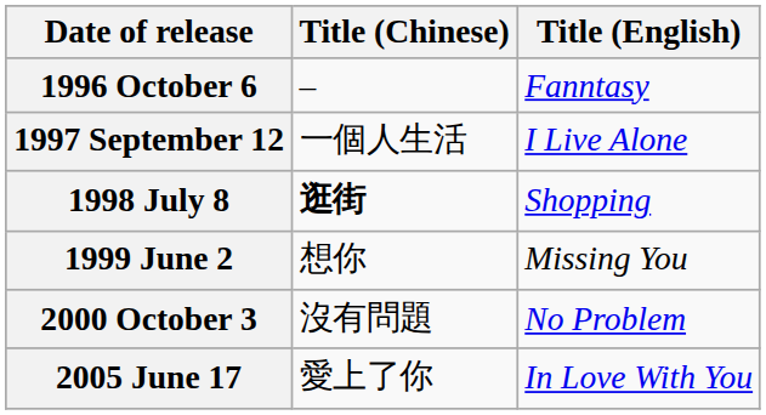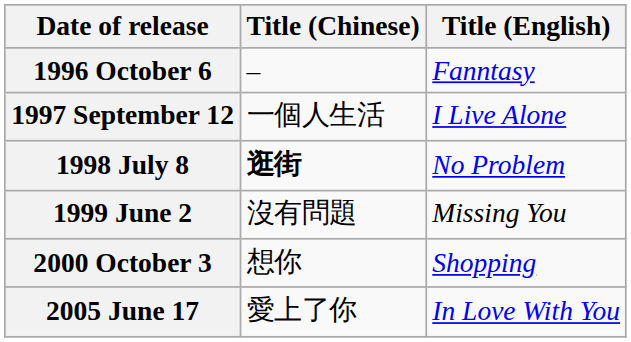 <table class="wikitable sortable">
 <tr>
 <th>Date of release</th>
 <th>Title (Chinese)</th>
 <th>Title (English)</th>
 </tr>
 <tr>
 <th>1996 October 6</th>
 <td>–</td>
 <td><em><a href='#'>Fanntasy</a></em></td>
 </tr>
 <tr>
 <th>1997 September 12</th>
 <td>一個人生活</td>
 <td><em><a href='#'>I Live Alone</a></em></td>
 </tr>
 <tr>
 <th>1998 July 8</th>
 <td><strong>逛街</strong></td>
-<td><em><a href='#'>Shopping</a></em></td>
+<td><em><a href='#'>No Problem</a></em></td>
 </tr>
 <tr>
 <th>1999 June 2</th>
-<td>想你</td>
+<td>沒有問題</td>
 <td><em>Missing You</em></td>
 </tr>
 <tr>
 <th>2000 October 3</th>
-<td>沒有問題</td>
-<td><em><a href='#'>No Problem</a></em></td>
+<td>想你</td>
+<td><em><a href='#'>Shopping</a></em></td>
 </tr>
 <tr>
 <th>2005 June 17</th>
 <td>愛上了你</td>
 <td><em><a href='#'>In Love With You</a></em></td>
 </tr>
 </table>
